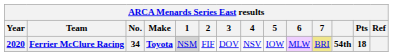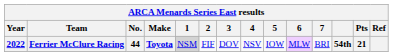 <table class="wikitable" style="text-align:center; font-size:75%">
 <tr>
 <th colspan=15><a href='#'>ARCA Menards Series East</a> results</th>
 </tr>
 <tr>
 <th>Year</th>
 <th>Team</th>
 <th>No.</th>
 <th>Make</th>
 <th>1</th>
 <th>2</th>
 <th>3</th>
 <th>4</th>
 <th>5</th>
 <th>6</th>
 <th>7</th>
 <th></th>
 <th>Pts</th>
 <th>Ref</th>
 </tr>
 <tr>
-<th><a href='#'>2020</a></th>
+<th><a href='#'>2022</a></th>
 <th><a href='#'>Ferrier McClure Racing</a></th>
-<th>34</th>
+<th>44</th>
 <th><a href='#'>Toyota</a></th>
 <td style="background: lightgrey;"><a href='#'>NSM</a></td>
 <td><a href='#'>FIF</a></td>
 <td><a href='#'>DOV</a></td>
 <td><a href='#'>NSV</a></td>
 <td><a href='#'>IOW</a></td>
 <td style="background:#EFCFFF;"><a href='#'>MLW</a><br></td>
-<td style="background: khaki;"><a href='#'>BRI</a></td>
+<td><a href='#'>BRI</a></td>
 <th>54th</th>
-<th>18</th>
+<th>21</th>
 <th></th>
 </tr>
 </table>
